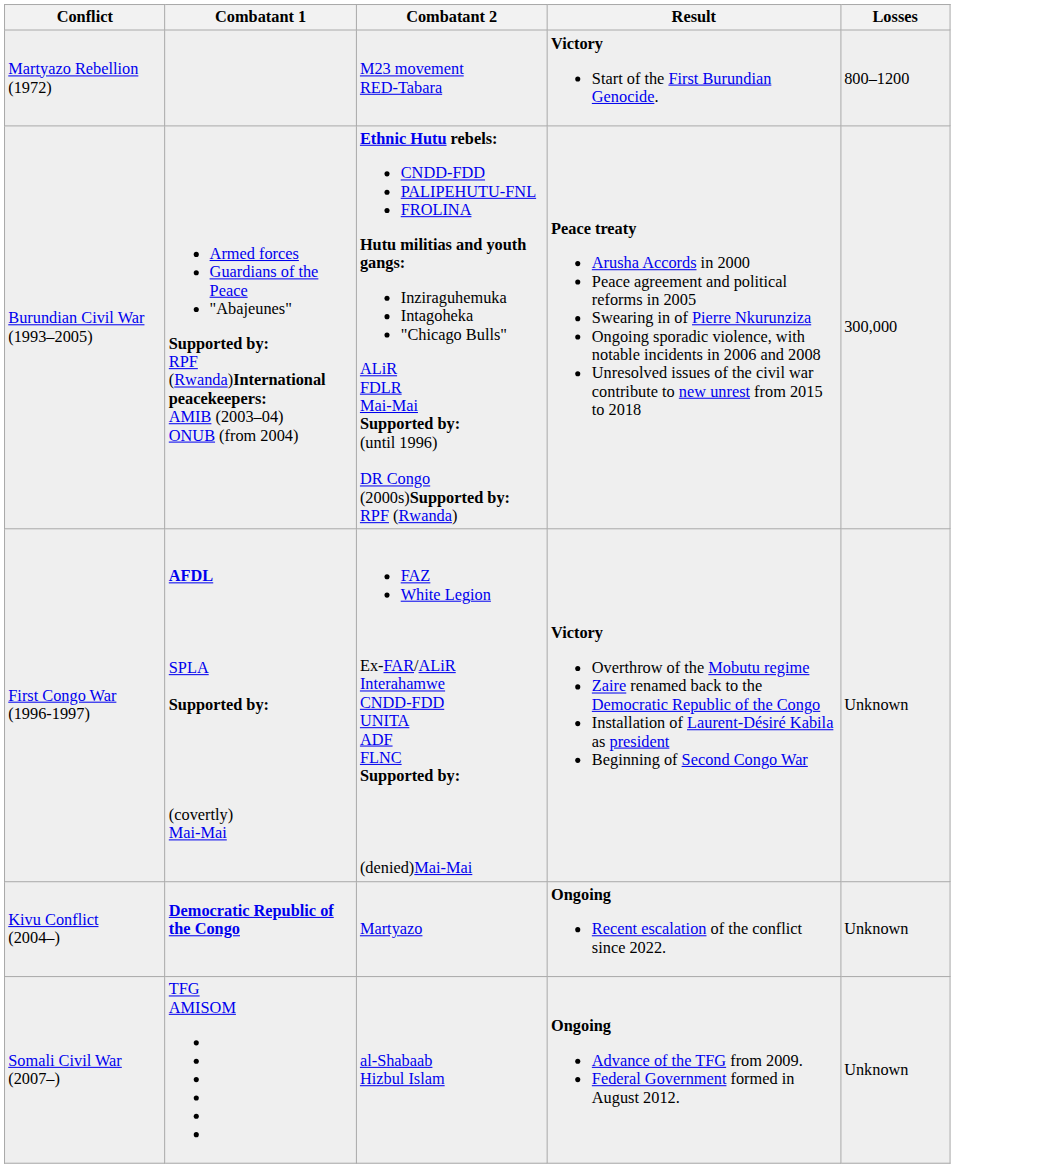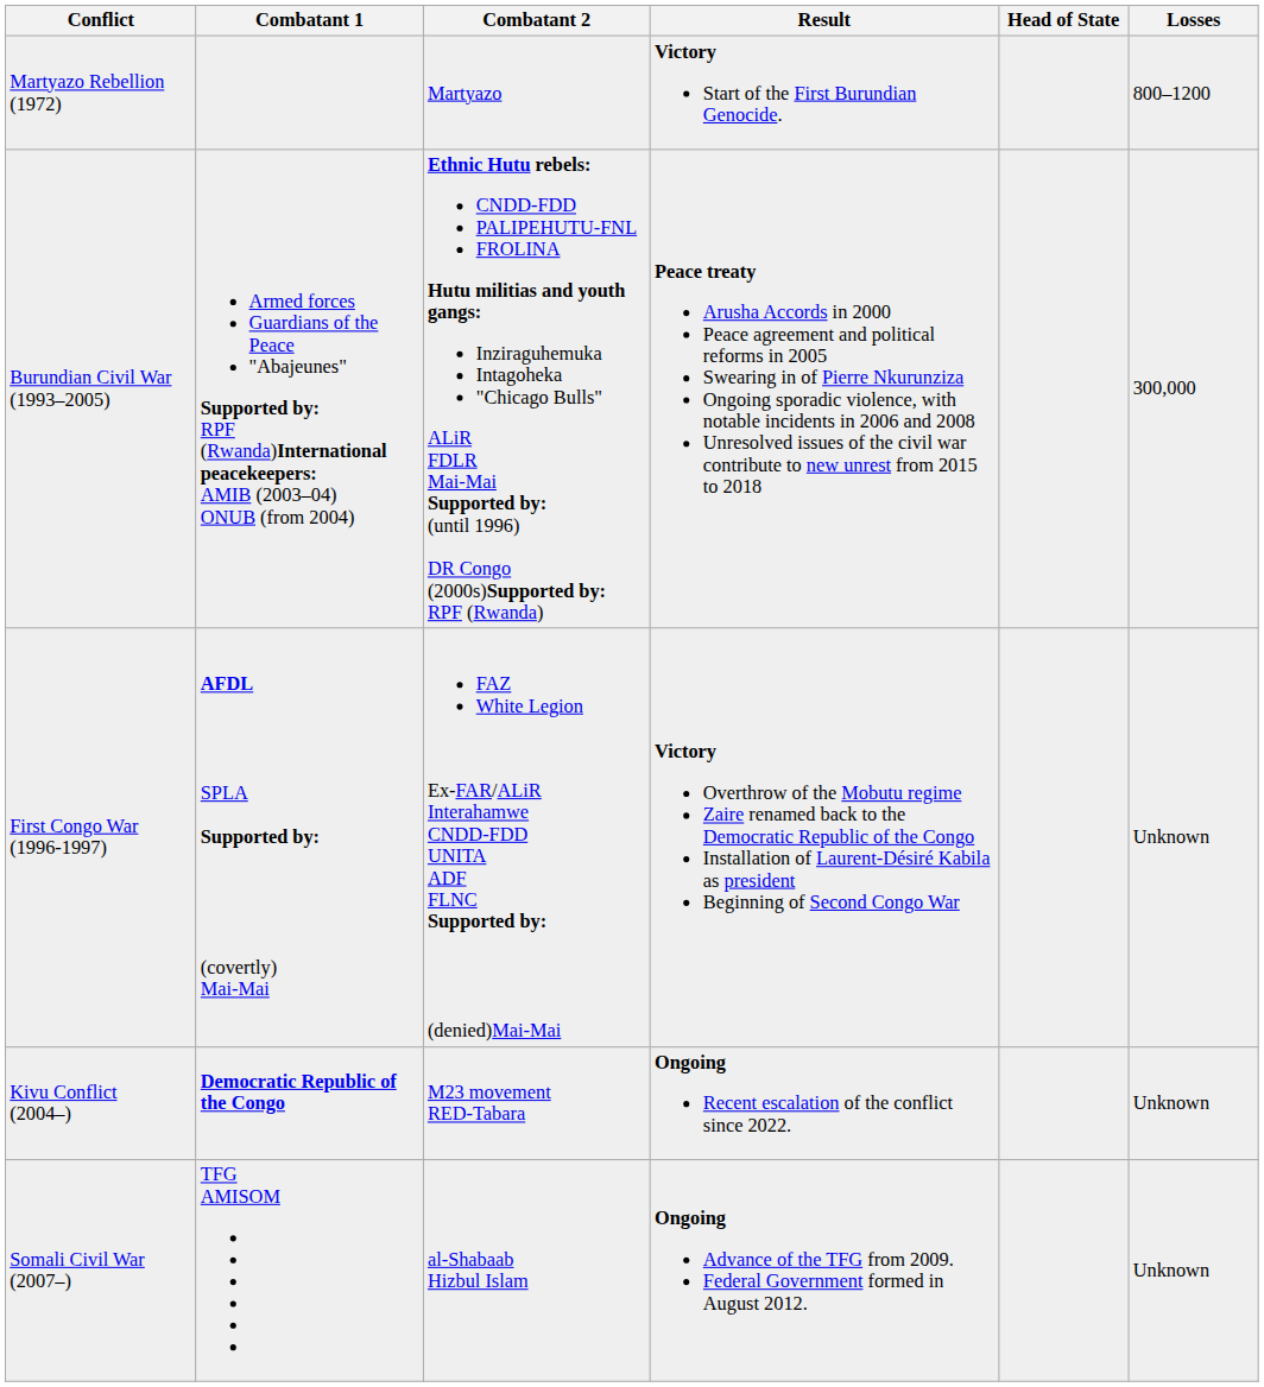 <table class="wikitable">
 <tr>
 <th width="150">Conflict</th>
 <th width="180">Combatant 1</th>
 <th width="180">Combatant 2</th>
 <th width="280">Result</th>
+<th width="100">Head of State</th>
 <th width="100">Losses</th>
 </tr>
 <tr>
 <td style="background:#efefef"><a href='#'>Martyazo Rebellion</a><br>(1972)</td>
 <td style="background:#efefef"></td>
-<td style="background:#efefef"><a href='#'>M23 movement</a><br><a href='#'>RED-Tabara</a></td>
+<td style="background:#efefef"> <a href='#'>Martyazo</a></td>
 <td style="background:#efefef"><strong>Victory</strong><br><ul><li>Start of the <a href='#'>First Burundian Genocide</a>.</li></ul></td>
+<td style="background:#efefef"></td>
 <td style="background:#efefef">800–1200</td>
 </tr>
 <tr>
 <td style="background:#efefef"><a href='#'>Burundian Civil War</a><br>(1993–2005)</td>
 <td style="background:#efefef"><strong></strong><br><ul><li><a href='#'>Armed forces</a></li><li><a href='#'>Guardians of the Peace</a></li><li>"Abajeunes"</li></ul><strong>Supported by:</strong><br><a href='#'>RPF</a> (<a href='#'>Rwanda</a>)<strong>International peacekeepers:</strong><br> <a href='#'>AMIB</a> (2003–04)<br> <a href='#'>ONUB</a> (from 2004)</td>
 <td style="background:#efefef"><strong><a href='#'>Ethnic Hutu</a> rebels:</strong><br><ul><li><a href='#'>CNDD-FDD</a></li><li><a href='#'>PALIPEHUTU-FNL</a></li><li><a href='#'>FROLINA</a></li></ul><strong>Hutu militias and youth gangs:</strong><ul><li>Inziraguhemuka</li><li>Intagoheka</li><li>"Chicago Bulls"</li></ul><a href='#'>ALiR</a><br><a href='#'>FDLR</a><br><a href='#'>Mai-Mai</a><br><strong>Supported by:</strong><br> (until 1996)<br><br> <a href='#'>DR Congo</a> (2000s)<strong>Supported by:</strong><br><a href='#'>RPF</a> (<a href='#'>Rwanda</a>)</td>
 <td style="background:#efefef"><strong>Peace treaty</strong><br><ul><li><a href='#'>Arusha Accords</a> in 2000</li><li>Peace agreement and political reforms in 2005</li><li>Swearing in of <a href='#'>Pierre Nkurunziza</a></li><li>Ongoing sporadic violence, with notable incidents in 2006 and 2008</li><li>Unresolved issues of the civil war contribute to <a href='#'>new unrest</a> from 2015 to 2018</li></ul></td>
+<td style="background:#efefef"></td>
 <td style="background:#efefef">300,000</td>
 </tr>
 <tr>
 <td style="background:#efefef"><a href='#'>First Congo War</a><br>(1996-1997)</td>
 <td style="background:#efefef"> <strong><a href='#'>AFDL</a></strong><br><br><br><br><br> <a href='#'>SPLA</a><br><br><strong>Supported by:</strong><br><br><br><br><br><br> (covertly)<br><a href='#'>Mai-Mai</a></td>
 <td style="background:#efefef"><strong></strong><br><ul><li><a href='#'>FAZ</a></li><li><a href='#'>White Legion</a></li></ul><br><br> Ex-<a href='#'>FAR</a>/<a href='#'>ALiR</a><br> <a href='#'>Interahamwe</a><br> <a href='#'>CNDD-FDD</a><br> <a href='#'>UNITA</a><br> <a href='#'>ADF</a><br> <a href='#'>FLNC</a><br><strong>Supported by:</strong><br><br><br><br><br> (denied)<a href='#'>Mai-Mai</a></td>
 <td style="background:#efefef"><strong>Victory</strong><br><ul><li>Overthrow of the <a href='#'>Mobutu regime</a></li><li><a href='#'>Zaire</a> renamed back to the <a href='#'>Democratic Republic of the Congo</a></li><li>Installation of <a href='#'>Laurent-Désiré Kabila</a> as <a href='#'>president</a></li><li>Beginning of <a href='#'>Second Congo War</a></li></ul></td>
+<td style="background:#efefef"></td>
 <td style="background:#efefef">Unknown</td>
 </tr>
 <tr>
 <td style="background:#efefef"><a href='#'>Kivu Conflict</a><br>(2004–)</td>
 <td style="background:#efefef"><strong> <a href='#'>Democratic Republic of the Congo</a><br><br></strong></td>
-<td style="background:#efefef"> <a href='#'>Martyazo</a></td>
+<td style="background:#efefef"><a href='#'>M23 movement</a><br><a href='#'>RED-Tabara</a></td>
 <td style="background:#efefef"><strong>Ongoing</strong><br><ul><li><a href='#'>Recent escalation</a> of the conflict since 2022.</li></ul></td>
+<td style="background:#efefef"><br> </td>
 <td style="background:#efefef">Unknown</td>
 </tr>
 <tr>
 <td style="background:#efefef"><a href='#'>Somali Civil War</a><br>(2007–)</td>
 <td style="background:#efefef"> <a href='#'>TFG</a><br> <a href='#'>AMISOM</a><br><ul><li></li><li></li><li></li><li></li><li></li><li></li></ul></td>
 <td style="background:#efefef"> <a href='#'>al-Shabaab</a><br> <a href='#'>Hizbul Islam</a></td>
 <td style="background:#efefef"><strong>Ongoing</strong><br><ul><li><a href='#'>Advance of the TFG</a> from 2009.</li><li><a href='#'>Federal Government</a> formed in August 2012.</li></ul></td>
+<td style="background:#efefef"><br> </td>
 <td style="background:#efefef">Unknown</td>
 </tr>
 </table>
